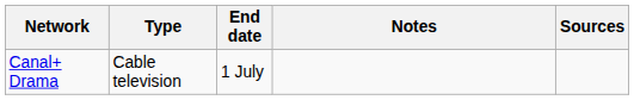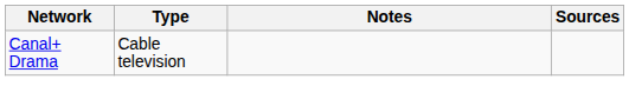 <table class="wikitable">
 <tr>
 <th style="text-align:center; width:125px">Network</th>
 <th style="text-align:center; width:130px">Type</th>
-<th style="text-align:center; width:60px">End date</th>
 <th style="text-align:center; width:500px">Notes</th>
 <th style="text-align:center; width:30px">Sources</th>
 </tr>
 <tr>
 <td><a href='#'>Canal+ Drama</a></td>
 <td>Cable television</td>
-<td>1 July</td>
 <td></td>
 <td></td>
 </tr>
 </table>
